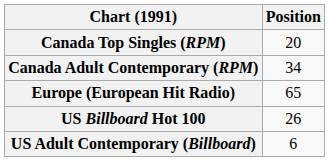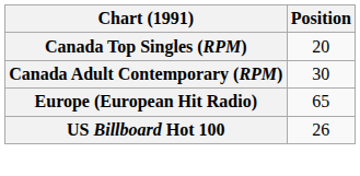 <table class="wikitable sortable plainrowheaders" style="text-align:center">
 <tr>
 <th>Chart (1991)</th>
 <th>Position</th>
 </tr>
 <tr>
 <th scope="row">Canada Top Singles (<em>RPM</em>)</th>
 <td>20</td>
 </tr>
 <tr>
 <th scope="row">Canada Adult Contemporary (<em>RPM</em>)</th>
-<td>34</td>
+<td>30</td>
 </tr>
 <tr>
 <th scope="row">Europe (European Hit Radio)</th>
 <td>65</td>
 </tr>
 <tr>
 <th scope="row">US <em>Billboard</em> Hot 100</th>
 <td>26</td>
 </tr>
-<tr>
-<th scope="row">US Adult Contemporary (<em>Billboard</em>)</th>
-<td>6</td>
-</tr>
 </table>
